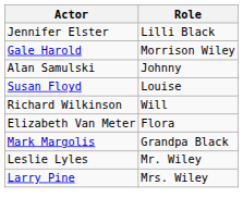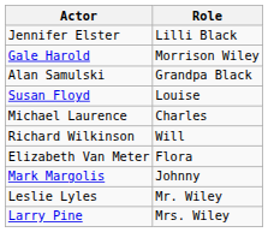 <table class="wikitable">
 <tr>
 <th>Actor</th>
 <th>Role</th>
 </tr>
 <tr>
 <td>Jennifer Elster</td>
 <td>Lilli Black</td>
 </tr>
 <tr>
 <td><a href='#'>Gale Harold</a></td>
 <td>Morrison Wiley</td>
 </tr>
 <tr>
 <td>Alan Samulski</td>
-<td>Johnny</td>
+<td>Grandpa Black</td>
 </tr>
 <tr>
 <td><a href='#'>Susan Floyd</a></td>
 <td>Louise</td>
+</tr>
+<tr>
+<td>Michael Laurence</td>
+<td>Charles</td>
 </tr>
 <tr>
 <td>Richard Wilkinson</td>
 <td>Will</td>
 </tr>
 <tr>
 <td>Elizabeth Van Meter</td>
 <td>Flora</td>
 </tr>
 <tr>
 <td><a href='#'>Mark Margolis</a></td>
-<td>Grandpa Black</td>
+<td>Johnny</td>
 </tr>
 <tr>
 <td>Leslie Lyles</td>
 <td>Mr. Wiley</td>
 </tr>
 <tr>
 <td><a href='#'>Larry Pine</a></td>
 <td>Mrs. Wiley</td>
 </tr>
 </table>
